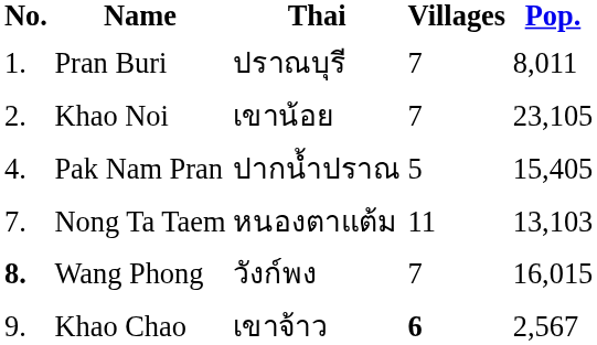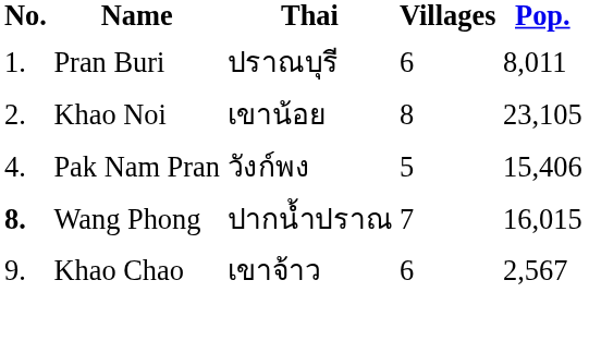 <table>
 <tr>
 <th>No.</th>
 <th>Name</th>
 <th>Thai</th>
 <th>Villages</th>
 <th><a href='#'>Pop.</a></th>
 </tr>
 <tr>
 <td>1.</td>
 <td>Pran Buri</td>
 <td>ปราณบุรี</td>
-<td>7</td>
+<td>6</td>
 <td>8,011</td>
 </tr>
 <tr>
 <td>2.</td>
 <td>Khao Noi</td>
 <td>เขาน้อย</td>
-<td>7</td>
+<td>8</td>
 <td>23,105</td>
 </tr>
 <tr>
 <td>4.</td>
 <td>Pak Nam Pran</td>
-<td>ปากน้ำปราณ</td>
+<td>วังก์พง</td>
 <td>5</td>
-<td>15,405</td>
-</tr>
-<tr>
-<td>7.</td>
-<td>Nong Ta Taem</td>
-<td>หนองตาแต้ม</td>
-<td>11</td>
-<td>13,103</td>
+<td>15,406</td>
 </tr>
 <tr>
 <td><strong>8.</strong></td>
 <td>Wang Phong</td>
-<td>วังก์พง</td>
+<td>ปากน้ำปราณ</td>
 <td>7</td>
 <td>16,015</td>
 </tr>
 <tr>
 <td>9.</td>
 <td>Khao Chao</td>
 <td>เขาจ้าว</td>
-<td><strong>6</strong></td>
+<td>6</td>
 <td>2,567</td>
 </tr>
 </table>
